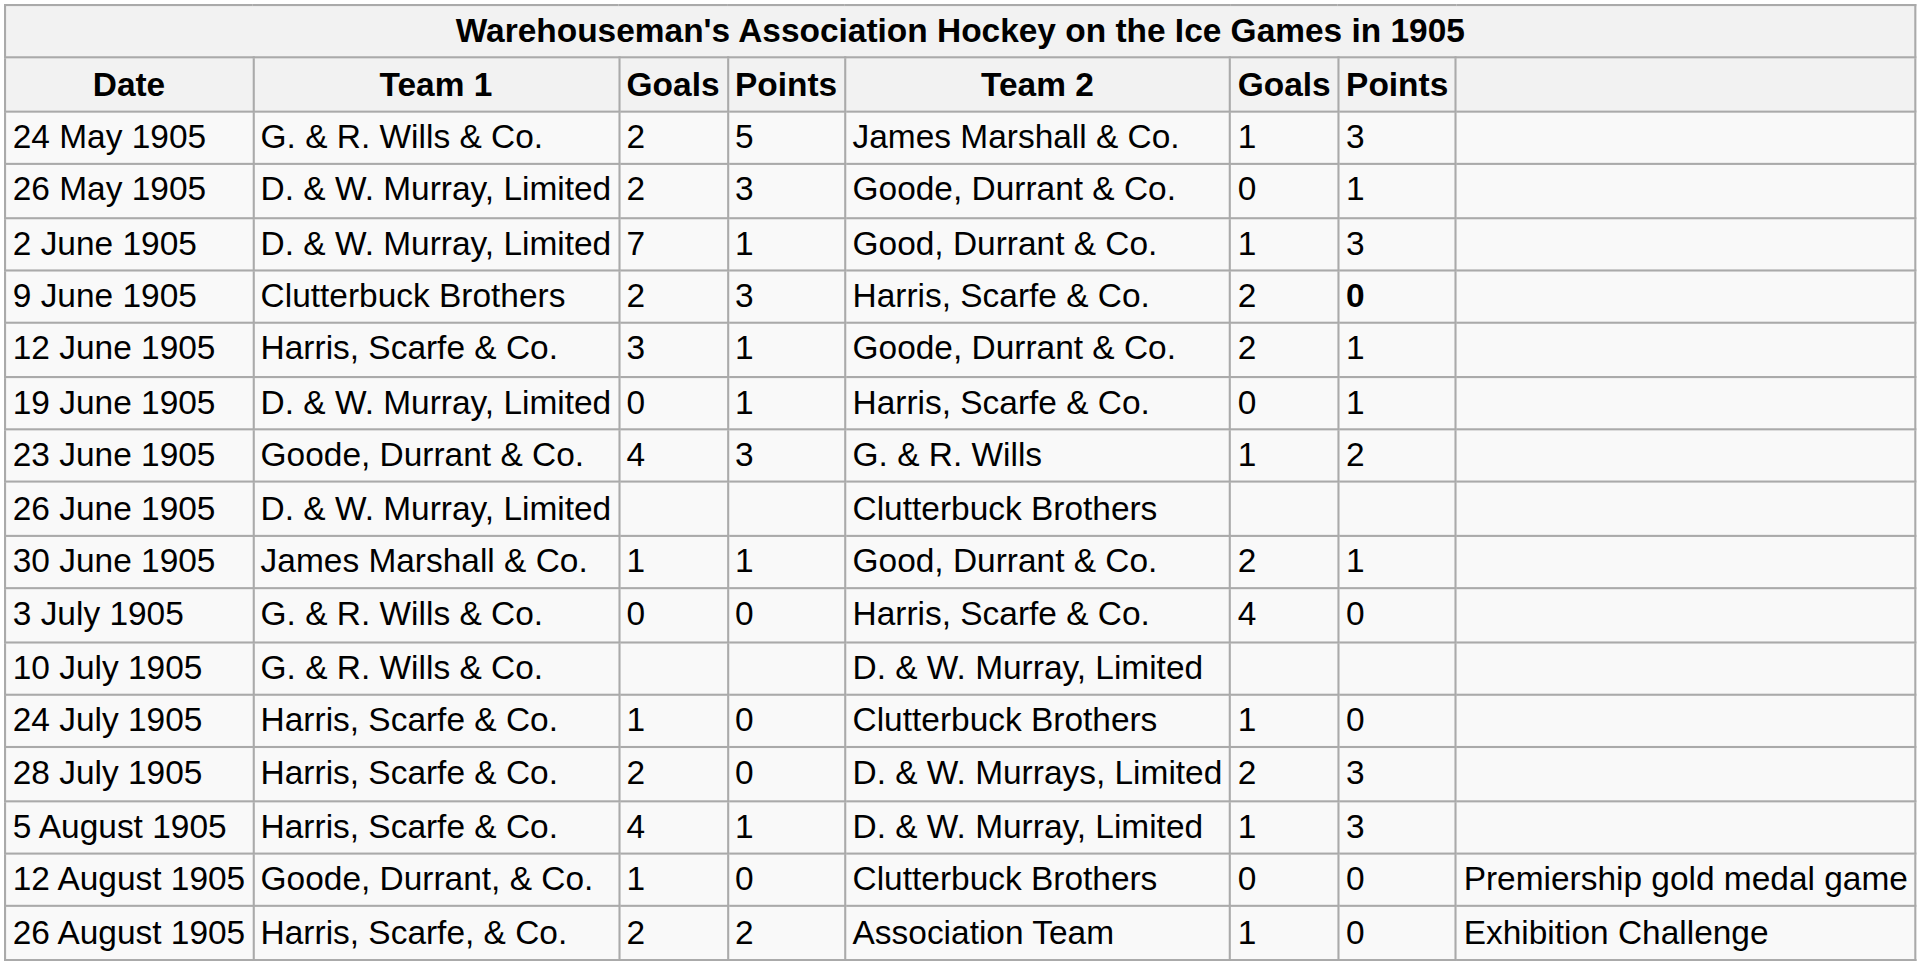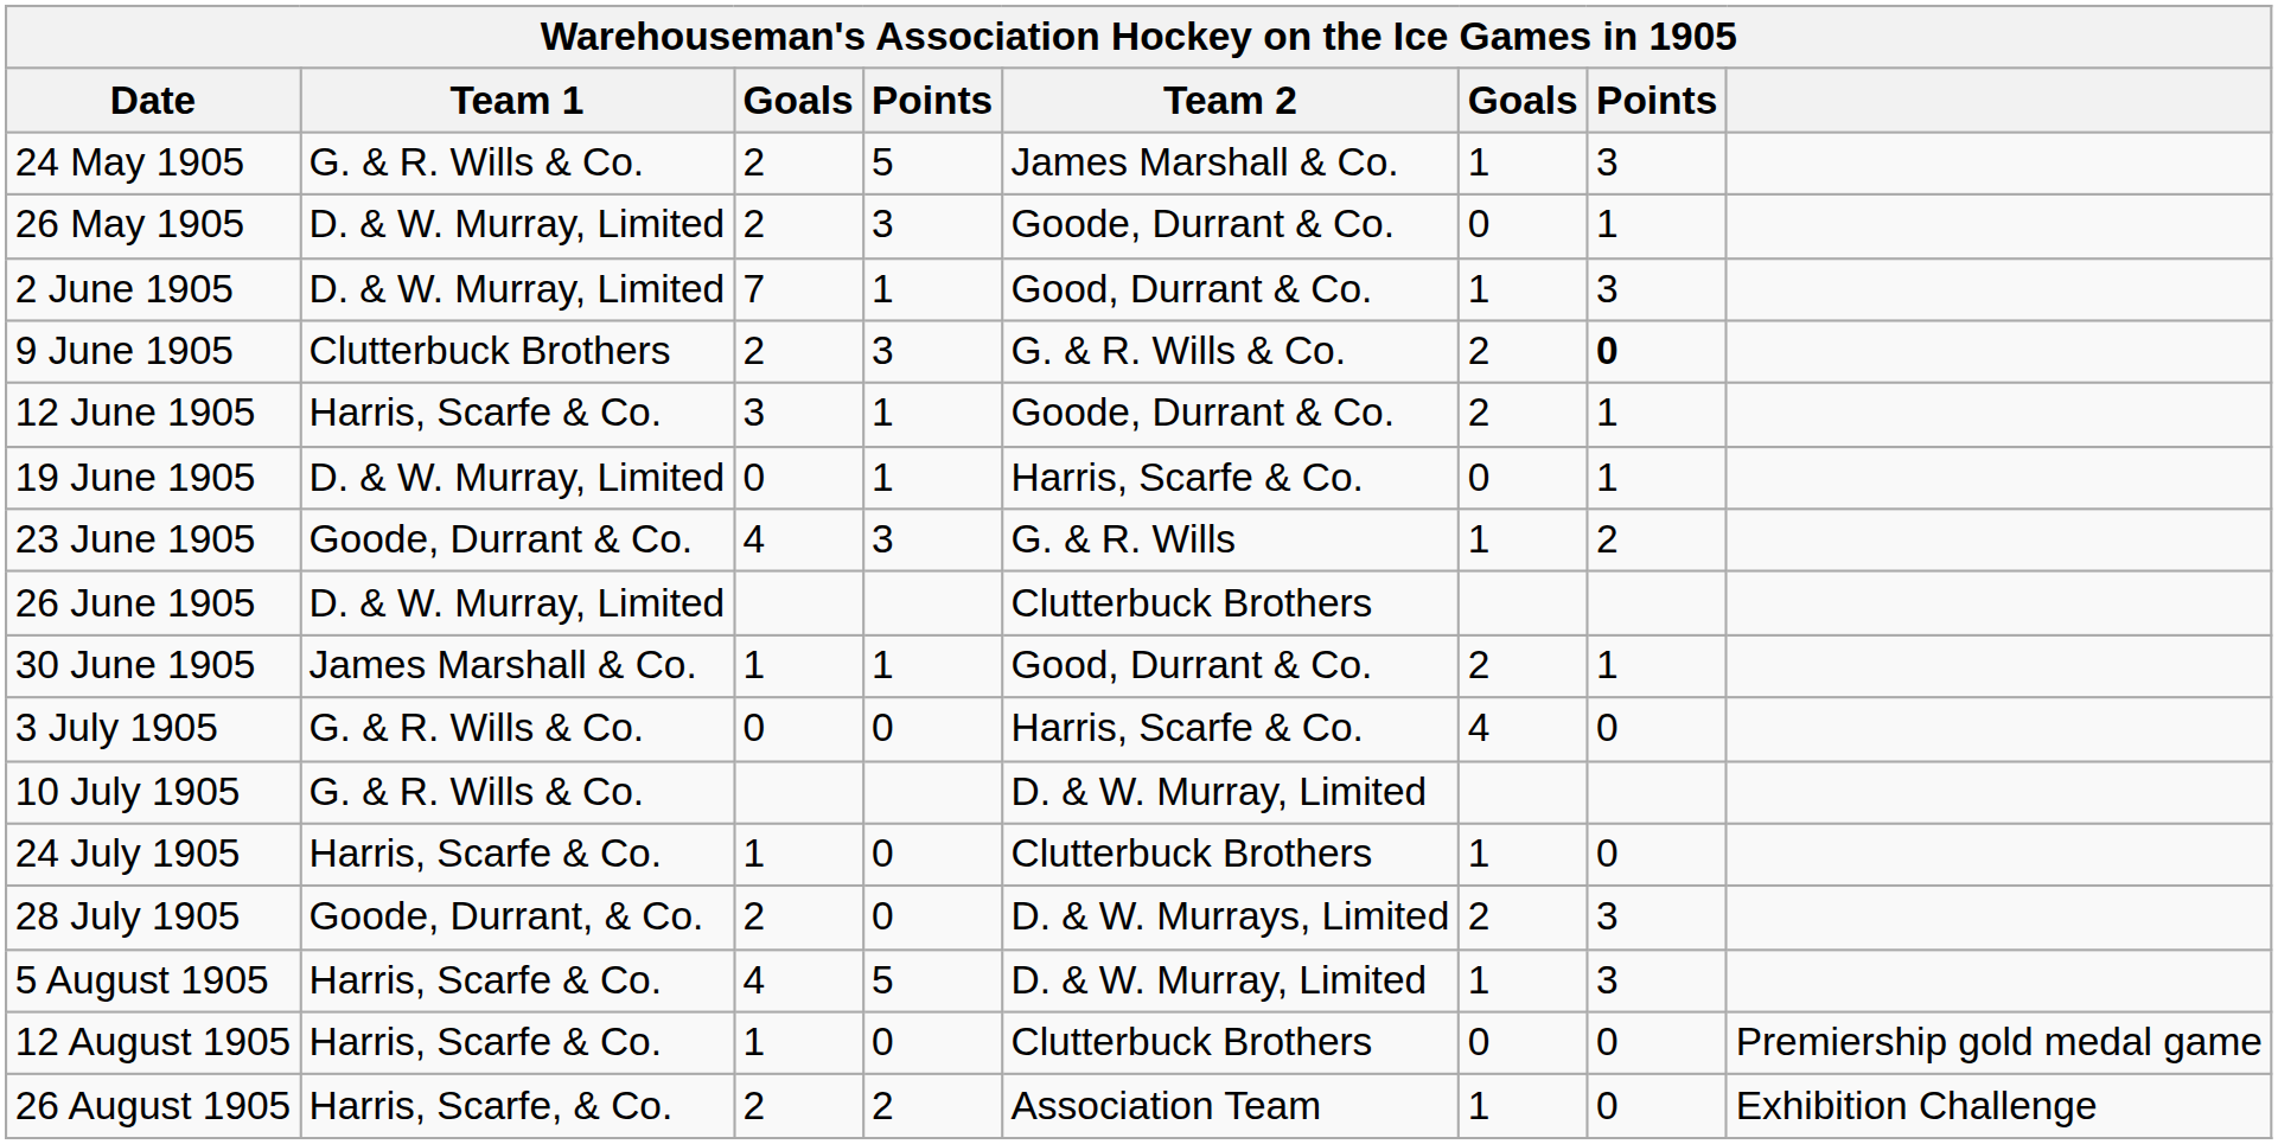 <table class="wikitable">
 <tr>
 <th colspan=8>Warehouseman's Association Hockey on the Ice Games in 1905</th>
 </tr>
 <tr>
 <th>Date</th>
 <th>Team 1</th>
 <th>Goals</th>
 <th>Points</th>
 <th>Team 2</th>
 <th>Goals</th>
 <th>Points</th>
 <th></th>
 </tr>
 <tr>
 <td>24 May 1905</td>
 <td>G. & R. Wills & Co.</td>
 <td>2</td>
 <td>5</td>
 <td>James Marshall & Co.</td>
 <td>1</td>
 <td>3</td>
 <td></td>
 </tr>
 <tr>
 <td>26 May 1905</td>
 <td>D. & W. Murray, Limited</td>
 <td>2</td>
 <td>3</td>
 <td>Goode, Durrant & Co.</td>
 <td>0</td>
 <td>1</td>
 <td></td>
 </tr>
 <tr>
 <td>2 June 1905</td>
 <td>D. & W. Murray, Limited</td>
 <td>7</td>
 <td>1</td>
 <td>Good, Durrant & Co.</td>
 <td>1</td>
 <td>3</td>
 <td></td>
 </tr>
 <tr>
 <td>9 June 1905</td>
 <td>Clutterbuck Brothers</td>
 <td>2</td>
 <td>3</td>
-<td>Harris, Scarfe & Co.</td>
+<td>G. & R. Wills & Co.</td>
 <td>2</td>
 <td><strong>0</strong></td>
 <td></td>
 </tr>
 <tr>
 <td>12 June 1905</td>
 <td>Harris, Scarfe & Co.</td>
 <td>3</td>
 <td>1</td>
 <td>Goode, Durrant & Co.</td>
 <td>2</td>
 <td>1</td>
 <td></td>
 </tr>
 <tr>
 <td>19 June 1905</td>
 <td>D. & W. Murray, Limited</td>
 <td>0</td>
 <td>1</td>
 <td>Harris, Scarfe & Co.</td>
 <td>0</td>
 <td>1</td>
 <td></td>
 </tr>
 <tr>
 <td>23 June 1905</td>
 <td>Goode, Durrant & Co.</td>
 <td>4</td>
 <td>3</td>
 <td>G. & R. Wills</td>
 <td>1</td>
 <td>2</td>
 <td></td>
 </tr>
 <tr>
 <td>26 June 1905</td>
 <td>D. & W. Murray, Limited</td>
 <td></td>
 <td></td>
 <td>Clutterbuck Brothers</td>
 <td></td>
 <td></td>
 <td></td>
 </tr>
 <tr>
 <td>30 June 1905</td>
 <td>James Marshall & Co.</td>
 <td>1</td>
 <td>1</td>
 <td>Good, Durrant & Co.</td>
 <td>2</td>
 <td>1</td>
 <td></td>
 </tr>
 <tr>
 <td>3 July 1905</td>
 <td>G. & R. Wills & Co.</td>
 <td>0</td>
 <td>0</td>
 <td>Harris, Scarfe & Co.</td>
 <td>4</td>
 <td>0</td>
 <td></td>
 </tr>
 <tr>
 <td>10 July 1905</td>
 <td>G. & R. Wills & Co.</td>
 <td></td>
 <td></td>
 <td>D. & W. Murray, Limited</td>
 <td></td>
 <td></td>
 <td></td>
 </tr>
 <tr>
 <td>24 July 1905</td>
 <td>Harris, Scarfe & Co.</td>
 <td>1</td>
 <td>0</td>
 <td>Clutterbuck Brothers</td>
 <td>1</td>
 <td>0</td>
 <td></td>
 </tr>
 <tr>
 <td>28 July 1905</td>
-<td>Harris, Scarfe & Co.</td>
+<td>Goode, Durrant, & Co.</td>
 <td>2</td>
 <td>0</td>
 <td>D. & W. Murrays, Limited</td>
 <td>2</td>
 <td>3</td>
 <td></td>
 </tr>
 <tr>
 <td>5 August 1905</td>
 <td>Harris, Scarfe & Co.</td>
 <td>4</td>
-<td>1</td>
+<td>5</td>
 <td>D. & W. Murray, Limited</td>
 <td>1</td>
 <td>3</td>
 <td></td>
 </tr>
 <tr>
 <td>12 August 1905</td>
-<td>Goode, Durrant, & Co.</td>
+<td>Harris, Scarfe & Co.</td>
 <td>1</td>
 <td>0</td>
 <td>Clutterbuck Brothers</td>
 <td>0</td>
 <td>0</td>
 <td>Premiership gold medal game</td>
 </tr>
 <tr>
 <td>26 August 1905</td>
 <td>Harris, Scarfe, & Co.</td>
 <td>2</td>
 <td>2</td>
 <td>Association Team</td>
 <td>1</td>
 <td>0</td>
 <td>Exhibition Challenge</td>
 </tr>
 <tr>
 </tr>
 </table>
